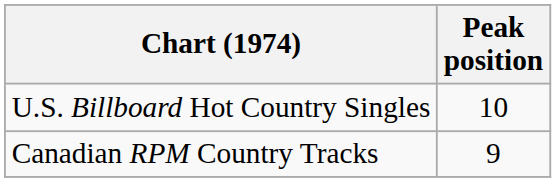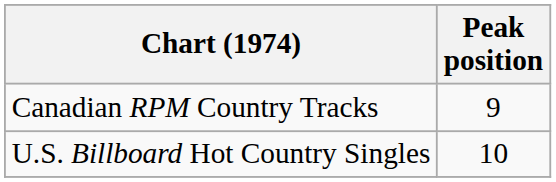 <table class="wikitable sortable">
 <tr>
 <th align="left">Chart (1974)</th>
 <th align="center">Peak<br>position</th>
 </tr>
 <tr>
+<td align="left">Canadian <em>RPM</em> Country Tracks</td>
+<td align="center">9</td>
+</tr>
+<tr>
 <td align="left">U.S. <em>Billboard</em> Hot Country Singles</td>
 <td align="center">10</td>
 </tr>
-<tr>
-<td align="left">Canadian <em>RPM</em> Country Tracks</td>
-<td align="center">9</td>
-</tr>
 </table>
